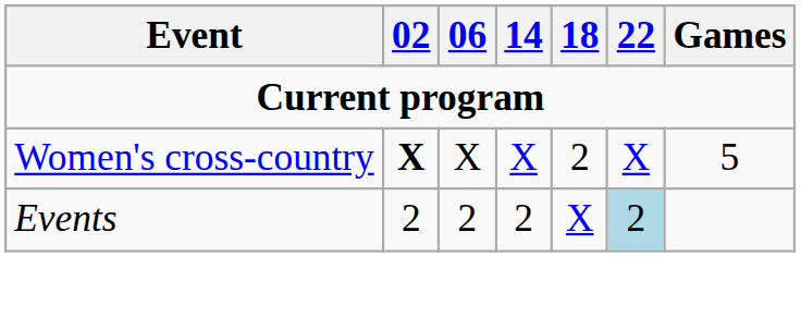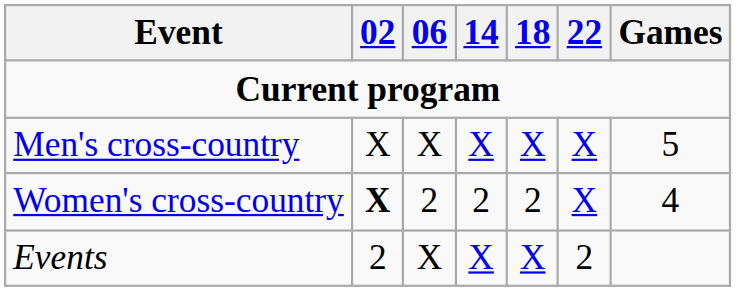 <table class="wikitable">
 <tr>
 <th>Event</th>
 <th><a href='#'>02</a></th>
 <th><a href='#'>06</a></th>
 <th><a href='#'>14</a></th>
 <th><a href='#'>18</a></th>
 <th><a href='#'>22</a></th>
 <th>Games</th>
 </tr>
 <tr align=center>
 <td colspan=7 align=center><strong>Current program</strong></td>
 </tr>
 <tr align=center>
-<td align=left><a href='#'>Women's cross-country</a></td>
-<td><strong>X</strong></td>
+<td align=left><a href='#'>Men's cross-country</a></td>
+<td>X</td>
 <td>X</td>
 <td><a href='#'>X</a></td>
-<td>2</td>
+<td><a href='#'>X</a></td>
 <td><a href='#'>X</a></td>
 <td>5</td>
 </tr>
 <tr align=center>
-<td align=left><em>Events</em></td>
+<td align=left><a href='#'>Women's cross-country</a></td>
+<td><strong>X</strong></td>
 <td>2</td>
 <td>2</td>
 <td>2</td>
 <td><a href='#'>X</a></td>
-<td style="background: lightblue;">2</td>
+<td>4</td>
+</tr>
+<tr align=center>
+<td align=left><em>Events</em></td>
+<td>2</td>
+<td>X</td>
+<td><a href='#'>X</a></td>
+<td><a href='#'>X</a></td>
+<td>2</td>
 <td></td>
 </tr>
 </table>
